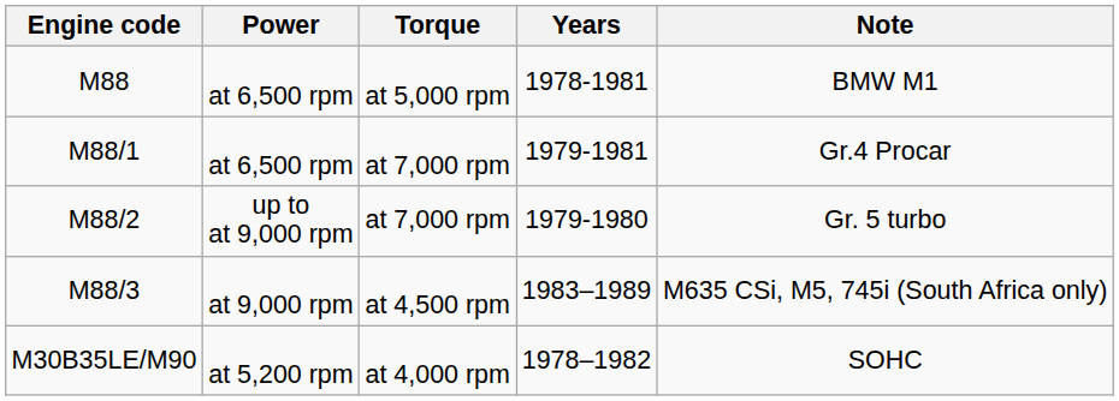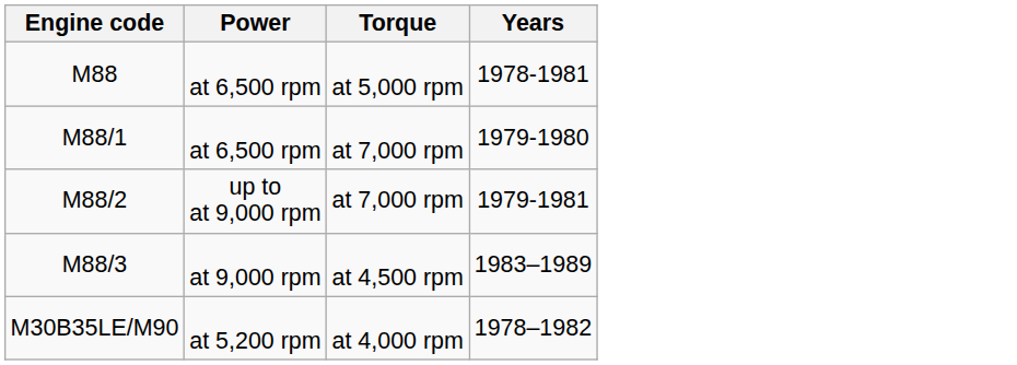 <table class="wikitable sortable" style="text-align: center;">
 <tr>
 <th>Engine code</th>
 <th>Power</th>
 <th>Torque</th>
 <th>Years</th>
-<th>Note</th>
 </tr>
 <tr>
 <td>M88</td>
 <td> <br> at 6,500 rpm</td>
 <td> <br> at 5,000 rpm</td>
 <td>1978-1981</td>
-<td>BMW M1</td>
 </tr>
 <tr>
 <td>M88/1</td>
 <td> <br> at 6,500 rpm</td>
 <td> <br> at 7,000 rpm</td>
-<td>1979-1981</td>
-<td>Gr.4 Procar</td>
+<td>1979-1980</td>
 </tr>
 <tr>
 <td>M88/2</td>
 <td>up to  <br> at 9,000 rpm</td>
 <td> at 7,000 rpm</td>
-<td>1979-1980</td>
-<td>Gr. 5 turbo</td>
+<td>1979-1981</td>
 </tr>
 <tr>
 <td>M88/3</td>
 <td> <br> at 9,000 rpm</td>
 <td> <br> at 4,500 rpm</td>
 <td>1983–1989</td>
-<td>M635 CSi, M5, 745i (South Africa only)</td>
 </tr>
 <tr>
 <td>M30B35LE/M90</td>
 <td> <br> at 5,200 rpm</td>
 <td> <br> at 4,000 rpm</td>
 <td>1978–1982</td>
-<td>SOHC</td>
 </tr>
 </table>
